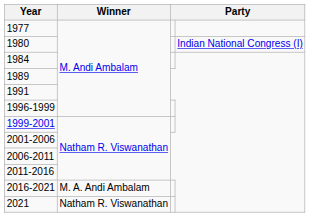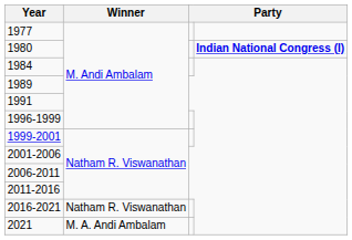 <table class="wikitable sortable">
 <tr>
 <th>Year</th>
 <th>Winner</th>
 <th colspan="2">Party</th>
 </tr>
 <tr>
 <td>1977</td>
 <td rowspan=6><a href='#'>M. Andi Ambalam</a></td>
 <td></td>
 </tr>
 <tr>
 <td>1980</td>
 <td></td>
-<td><a href='#'>Indian National Congress (I)</a></td>
+<td><strong><a href='#'>Indian National Congress (I)</a></strong></td>
 </tr>
 <tr>
 <td>1984</td>
 <td></td>
 </tr>
 <tr>
 <td>1989</td>
 </tr>
 <tr>
 <td>1991</td>
 </tr>
 <tr>
 <td>1996-1999</td>
 <td></td>
 </tr>
 <tr>
 <td><a href='#'>1999-2001</a></td>
 <td rowspan=4><a href='#'>Natham R. Viswanathan</a></td>
 <td></td>
 </tr>
 <tr>
 <td>2001-2006</td>
 </tr>
 <tr>
 <td>2006-2011</td>
 </tr>
 <tr>
 <td>2011-2016</td>
 </tr>
 <tr>
 <td>2016-2021</td>
-<td>M. A. Andi Ambalam</td>
+<td>Natham R. Viswanathan</td>
 <td></td>
 </tr>
 <tr>
 <td>2021</td>
-<td>Natham R. Viswanathan</td>
+<td>M. A. Andi Ambalam</td>
 <td></td>
 </tr>
 </table>
